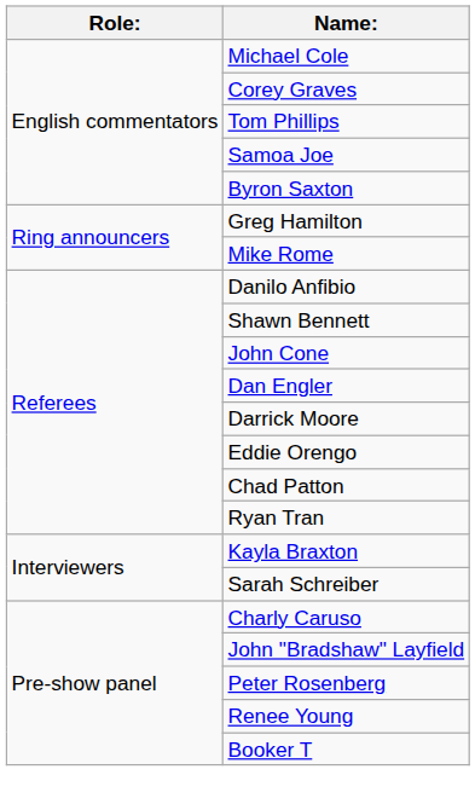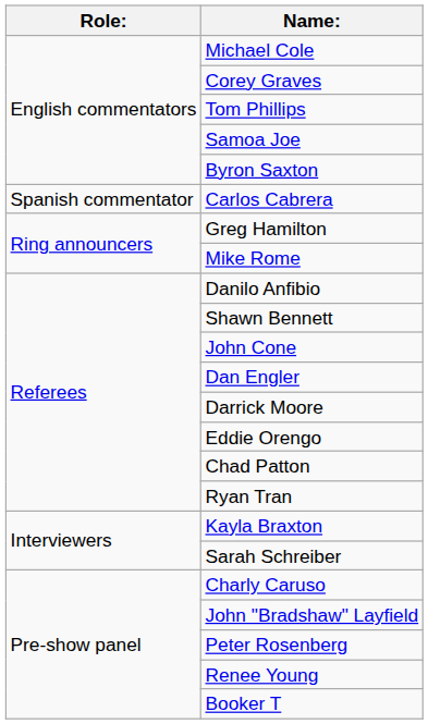 <table class=wikitable style="font-size:90%; margin: 0.5em 0 0.5em 1em; float: right; clear: right;">
 <tr>
 <th>Role:</th>
 <th>Name:</th>
 </tr>
 <tr>
 <td rowspan=5>English commentators</td>
 <td><a href='#'>Michael Cole</a> </td>
 </tr>
 <tr>
 <td><a href='#'>Corey Graves</a> </td>
 </tr>
 <tr>
 <td><a href='#'>Tom Phillips</a> </td>
 </tr>
 <tr>
 <td><a href='#'>Samoa Joe</a> </td>
 </tr>
 <tr>
 <td><a href='#'>Byron Saxton</a> </td>
+</tr>
+<tr>
+<td>Spanish commentator</td>
+<td><a href='#'>Carlos Cabrera</a></td>
 </tr>
 <tr>
 <td rowspan=2><a href='#'>Ring announcers</a></td>
 <td>Greg Hamilton </td>
 </tr>
 <tr>
 <td><a href='#'>Mike Rome</a> </td>
 </tr>
 <tr>
 <td rowspan=8><a href='#'>Referees</a></td>
 <td>Danilo Anfibio</td>
 </tr>
 <tr>
 <td>Shawn Bennett</td>
 </tr>
 <tr>
 <td><a href='#'>John Cone</a></td>
 </tr>
 <tr>
 <td><a href='#'>Dan Engler</a></td>
 </tr>
 <tr>
 <td>Darrick Moore</td>
 </tr>
 <tr>
 <td>Eddie Orengo</td>
 </tr>
 <tr>
 <td>Chad Patton</td>
 </tr>
 <tr>
 <td>Ryan Tran</td>
 </tr>
 <tr>
 <td rowspan=2>Interviewers</td>
 <td><a href='#'>Kayla Braxton</a></td>
 </tr>
 <tr>
 <td>Sarah Schreiber</td>
 </tr>
 <tr>
 <td rowspan="5">Pre-show panel</td>
 <td><a href='#'>Charly Caruso</a></td>
 </tr>
 <tr>
 <td><a href='#'>John "Bradshaw" Layfield</a></td>
 </tr>
 <tr>
 <td><a href='#'>Peter Rosenberg</a></td>
 </tr>
 <tr>
 <td><a href='#'>Renee Young</a></td>
 </tr>
 <tr>
 <td><a href='#'>Booker T</a></td>
 </tr>
 </table>
